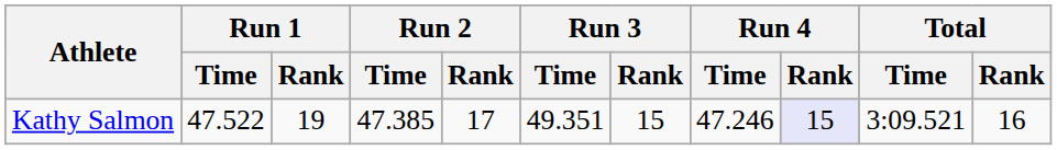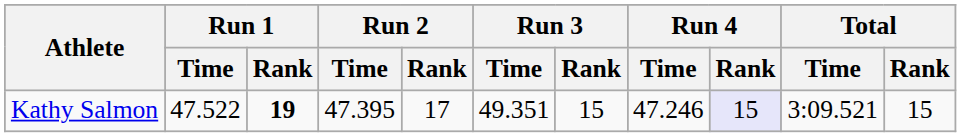 <table class="wikitable" border="1" style="font-size:90%">
 <tr>
 <th rowspan="2">Athlete</th>
 <th colspan="2">Run 1</th>
 <th colspan="2">Run 2</th>
 <th colspan="2">Run 3</th>
 <th colspan="2">Run 4</th>
 <th colspan="2">Total</th>
 </tr>
 <tr>
 <th>Time</th>
 <th>Rank</th>
 <th>Time</th>
 <th>Rank</th>
 <th>Time</th>
 <th>Rank</th>
 <th>Time</th>
 <th>Rank</th>
 <th>Time</th>
 <th>Rank</th>
 </tr>
 <tr>
 <td><a href='#'>Kathy Salmon</a></td>
 <td align="center">47.522</td>
-<td align="center">19</td>
-<td align="center">47.385</td>
+<td align="center"><strong>19</strong></td>
+<td align="center">47.395</td>
 <td align="center">17</td>
 <td align="center">49.351</td>
 <td align="center">15</td>
 <td align="center">47.246</td>
 <td align="center" style="background: lavender;">15</td>
 <td align="center">3:09.521</td>
-<td align="center">16</td>
+<td align="center">15</td>
 </tr>
 </table>
